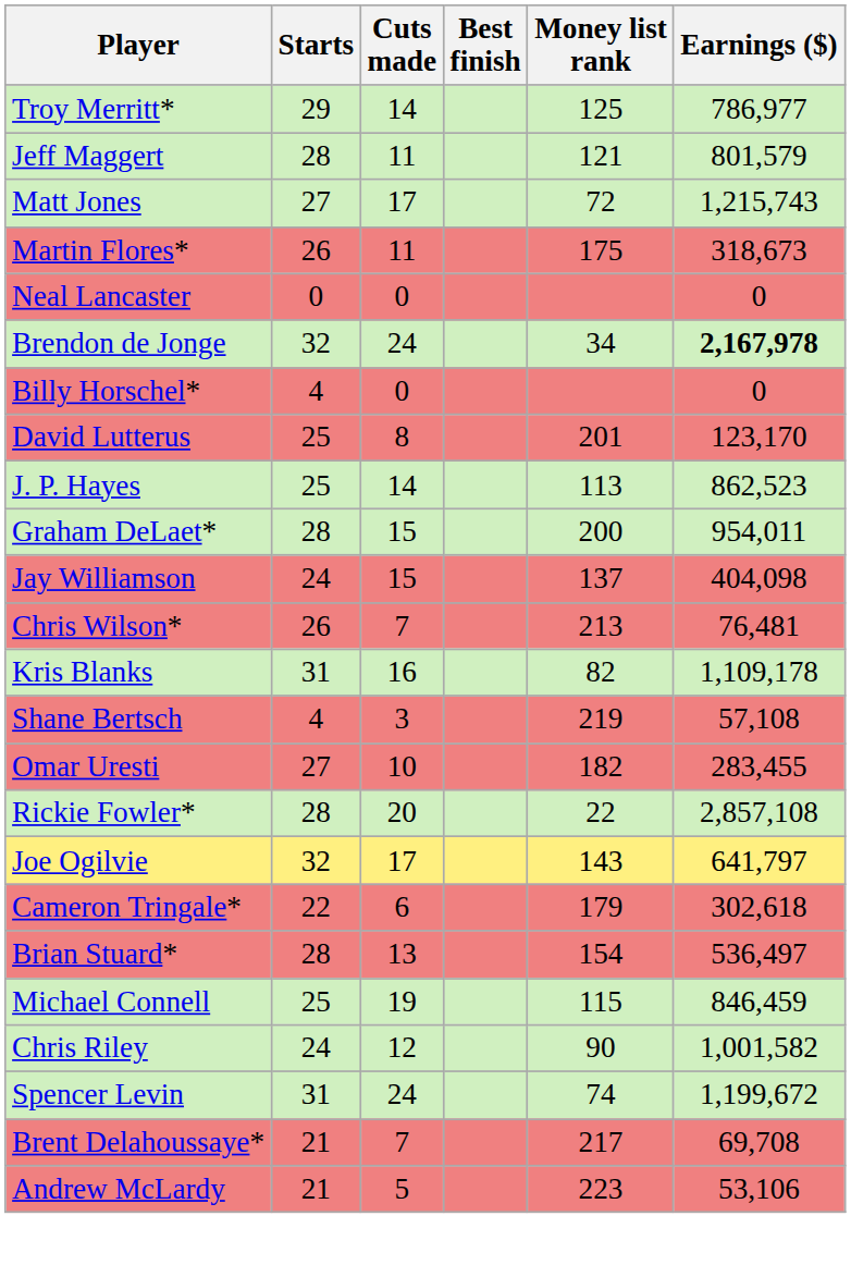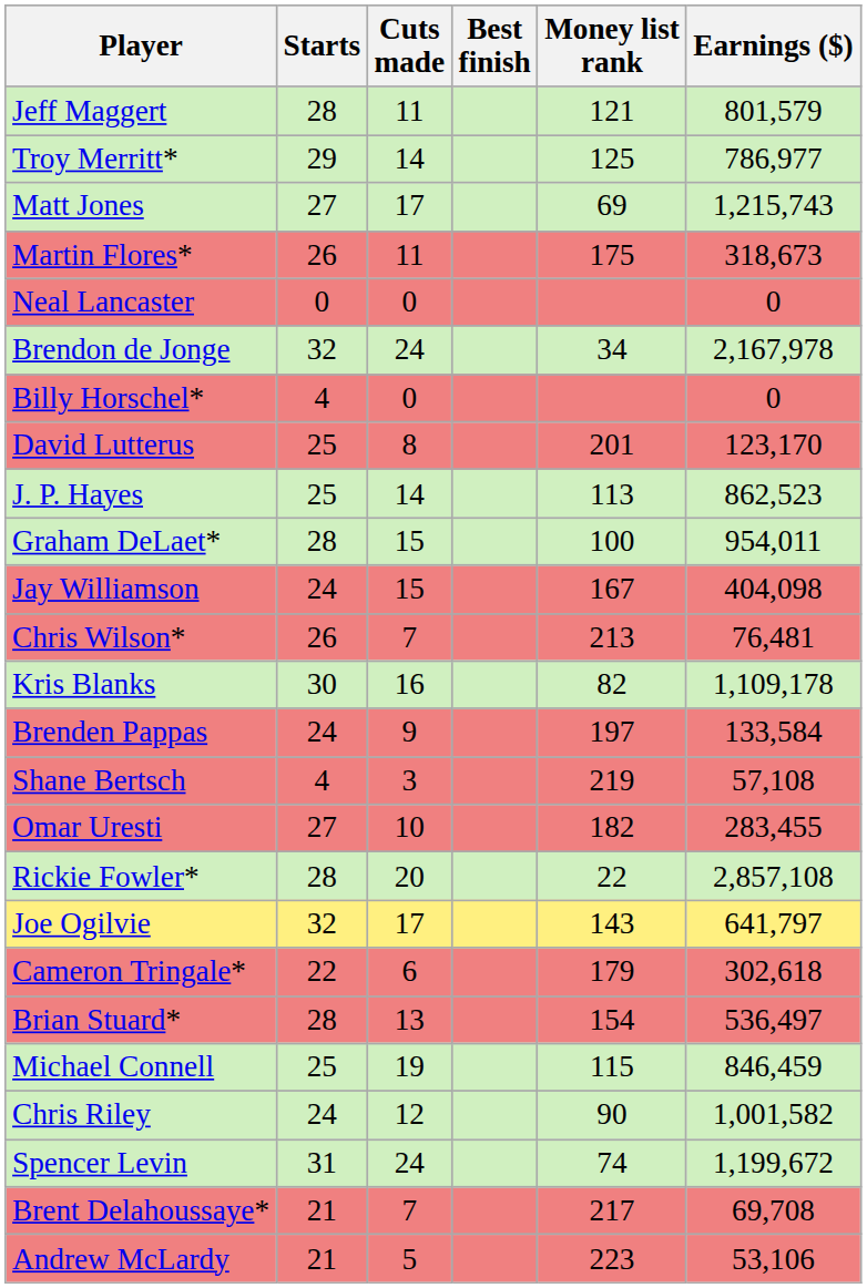 <table class=" sortable wikitable" style="text-align:center">
 <tr>
 <th>Player</th>
 <th>Starts</th>
 <th>Cuts<br>made</th>
 <th>Best<br>finish</th>
 <th>Money list<br>rank</th>
 <th>Earnings ($)</th>
 </tr>
 <tr style="background:#D0F0C0;">
+<td align=left> <a href='#'>Jeff Maggert</a></td>
+<td>28</td>
+<td>11</td>
+<td></td>
+<td>121</td>
+<td>801,579</td>
+</tr>
+<tr style="background:#D0F0C0;">
 <td align=left> <a href='#'>Troy Merritt</a>*</td>
 <td>29</td>
 <td>14</td>
 <td></td>
 <td>125</td>
 <td>786,977</td>
 </tr>
 <tr style="background:#D0F0C0;">
-<td align=left> <a href='#'>Jeff Maggert</a></td>
-<td>28</td>
-<td>11</td>
-<td></td>
-<td>121</td>
-<td>801,579</td>
-</tr>
-<tr style="background:#D0F0C0;">
 <td align=left> <a href='#'>Matt Jones</a></td>
 <td>27</td>
 <td>17</td>
 <td></td>
-<td>72</td>
+<td>69</td>
 <td>1,215,743</td>
 </tr>
 <tr style="background:#F08080;">
 <td align=left> <a href='#'>Martin Flores</a>*</td>
 <td>26</td>
 <td>11</td>
 <td></td>
 <td>175</td>
 <td>318,673</td>
 </tr>
 <tr style="background:#F08080;">
 <td align=left> <a href='#'>Neal Lancaster</a></td>
 <td>0</td>
 <td>0</td>
 <td></td>
 <td></td>
 <td>0</td>
 </tr>
 <tr style="background:#D0F0C0;">
 <td align=left> <a href='#'>Brendon de Jonge</a></td>
 <td>32</td>
 <td>24</td>
 <td></td>
 <td>34</td>
-<td><strong>2,167,978</strong></td>
+<td>2,167,978</td>
 </tr>
 <tr style="background:#F08080;">
 <td align=left> <a href='#'>Billy Horschel</a>*</td>
 <td>4</td>
 <td>0</td>
 <td></td>
 <td></td>
 <td>0</td>
 </tr>
 <tr style="background:#F08080;">
 <td align=left> <a href='#'>David Lutterus</a></td>
 <td>25</td>
 <td>8</td>
 <td></td>
 <td>201</td>
 <td>123,170</td>
 </tr>
 <tr style="background:#D0F0C0;">
 <td align=left> <a href='#'>J. P. Hayes</a></td>
 <td>25</td>
 <td>14</td>
 <td></td>
 <td>113</td>
 <td>862,523</td>
 </tr>
 <tr style="background:#D0F0C0;">
 <td align=left> <a href='#'>Graham DeLaet</a>*</td>
 <td>28</td>
 <td>15</td>
 <td></td>
-<td>200</td>
+<td>100</td>
 <td>954,011</td>
 </tr>
 <tr style="background:#F08080;">
 <td align=left> <a href='#'>Jay Williamson</a></td>
 <td>24</td>
 <td>15</td>
 <td></td>
-<td>137</td>
+<td>167</td>
 <td>404,098</td>
 </tr>
 <tr style="background:#F08080;">
 <td align=left> <a href='#'>Chris Wilson</a>*</td>
 <td>26</td>
 <td>7</td>
 <td></td>
 <td>213</td>
 <td>76,481</td>
 </tr>
 <tr style="background:#D0F0C0;">
 <td align=left> <a href='#'>Kris Blanks</a></td>
-<td>31</td>
+<td>30</td>
 <td>16</td>
 <td></td>
 <td>82</td>
 <td>1,109,178</td>
+</tr>
+<tr style="background:#F08080;">
+<td align=left> <a href='#'>Brenden Pappas</a></td>
+<td>24</td>
+<td>9</td>
+<td></td>
+<td>197</td>
+<td>133,584</td>
 </tr>
 <tr style="background:#F08080;">
 <td align=left> <a href='#'>Shane Bertsch</a></td>
 <td>4</td>
 <td>3</td>
 <td></td>
 <td>219</td>
 <td>57,108</td>
 </tr>
 <tr style="background:#F08080;">
 <td align=left> <a href='#'>Omar Uresti</a></td>
 <td>27</td>
 <td>10</td>
 <td></td>
 <td>182</td>
 <td>283,455</td>
 </tr>
 <tr style="background:#D0F0C0;">
 <td align=left> <a href='#'>Rickie Fowler</a>*</td>
 <td>28</td>
 <td>20</td>
 <td></td>
 <td>22</td>
 <td>2,857,108</td>
 </tr>
 <tr style="background:#FFF080;">
 <td align=left> <a href='#'>Joe Ogilvie</a></td>
 <td>32</td>
 <td>17</td>
 <td></td>
 <td>143</td>
 <td>641,797</td>
 </tr>
 <tr style="background:#F08080;">
 <td align=left> <a href='#'>Cameron Tringale</a>*</td>
 <td>22</td>
 <td>6</td>
 <td></td>
 <td>179</td>
 <td>302,618</td>
 </tr>
 <tr style="background:#F08080;">
 <td align=left> <a href='#'>Brian Stuard</a>*</td>
 <td>28</td>
 <td>13</td>
 <td></td>
 <td>154</td>
 <td>536,497</td>
 </tr>
 <tr style="background:#D0F0C0;">
 <td align=left> <a href='#'>Michael Connell</a></td>
 <td>25</td>
 <td>19</td>
 <td></td>
 <td>115</td>
 <td>846,459</td>
 </tr>
 <tr style="background:#D0F0C0;">
 <td align=left> <a href='#'>Chris Riley</a></td>
 <td>24</td>
 <td>12</td>
 <td></td>
 <td>90</td>
 <td>1,001,582</td>
 </tr>
 <tr style="background:#D0F0C0;">
 <td align=left> <a href='#'>Spencer Levin</a></td>
 <td>31</td>
 <td>24</td>
 <td></td>
 <td>74</td>
 <td>1,199,672</td>
 </tr>
 <tr style="background:#F08080;">
 <td align=left> <a href='#'>Brent Delahoussaye</a>*</td>
 <td>21</td>
 <td>7</td>
 <td></td>
 <td>217</td>
 <td>69,708</td>
 </tr>
 <tr style="background:#F08080;">
 <td align=left> <a href='#'>Andrew McLardy</a></td>
 <td>21</td>
 <td>5</td>
 <td></td>
 <td>223</td>
 <td>53,106</td>
 </tr>
 </table>
